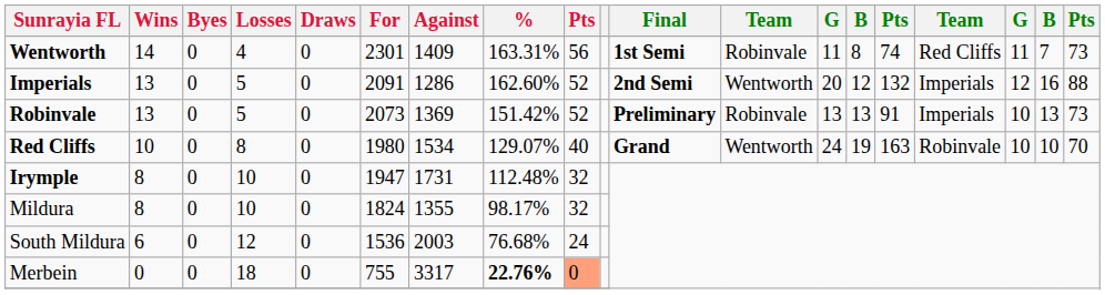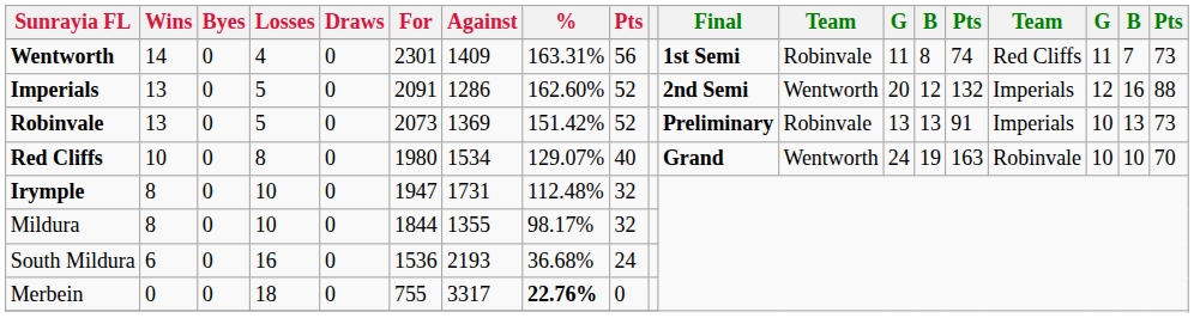 <table class="wikitable">
 <tr>
 <th style="color:crimson">Sunrayia FL</th>
 <th style="color:crimson">Wins</th>
 <th style="color:crimson">Byes</th>
 <th style="color:crimson">Losses</th>
 <th style="color:crimson">Draws</th>
 <th style="color:crimson">For</th>
 <th style="color:crimson">Against</th>
 <th style="color:crimson">%</th>
 <th style="color:crimson">Pts</th>
 <th></th>
 <th style="color:green">Final</th>
 <th style="color:green">Team</th>
 <th style="color:green">G</th>
 <th style="color:green">B</th>
 <th style="color:green">Pts</th>
 <th style="color:green">Team</th>
 <th style="color:green">G</th>
 <th style="color:green">B</th>
 <th style="color:green">Pts</th>
 </tr>
 <tr>
 </tr>
 <tr>
 </tr>
 <tr>
 <td><strong>	Wentworth	</strong></td>
 <td>14</td>
 <td>0</td>
 <td>4</td>
 <td>0</td>
 <td>2301</td>
 <td>1409</td>
 <td>163.31%</td>
 <td>56</td>
 <td></td>
 <td><strong>1st Semi</strong></td>
 <td>Robinvale</td>
 <td>11</td>
 <td>8</td>
 <td>74</td>
 <td>Red Cliffs</td>
 <td>11</td>
 <td>7</td>
 <td>73</td>
 </tr>
 <tr>
 <td><strong>	Imperials	</strong></td>
 <td>13</td>
 <td>0</td>
 <td>5</td>
 <td>0</td>
 <td>2091</td>
 <td>1286</td>
 <td>162.60%</td>
 <td>52</td>
 <td></td>
 <td><strong>2nd Semi</strong></td>
 <td>Wentworth</td>
 <td>20</td>
 <td>12</td>
 <td>132</td>
 <td>Imperials</td>
 <td>12</td>
 <td>16</td>
 <td>88</td>
 </tr>
 <tr>
 <td><strong>	Robinvale	</strong></td>
 <td>13</td>
 <td>0</td>
 <td>5</td>
 <td>0</td>
 <td>2073</td>
 <td>1369</td>
 <td>151.42%</td>
 <td>52</td>
 <td></td>
 <td><strong>Preliminary</strong></td>
 <td>Robinvale</td>
 <td>13</td>
 <td>13</td>
 <td>91</td>
 <td>Imperials</td>
 <td>10</td>
 <td>13</td>
 <td>73</td>
 </tr>
 <tr>
 <td><strong>	Red Cliffs	</strong></td>
 <td>10</td>
 <td>0</td>
 <td>8</td>
 <td>0</td>
 <td>1980</td>
 <td>1534</td>
 <td>129.07%</td>
 <td>40</td>
 <td></td>
 <td><strong>Grand</strong></td>
 <td>Wentworth</td>
 <td>24</td>
 <td>19</td>
 <td>163</td>
 <td>Robinvale</td>
 <td>10</td>
 <td>10</td>
 <td>70</td>
 </tr>
 <tr>
 <td><strong>	Irymple	</strong></td>
 <td>8</td>
 <td>0</td>
 <td>10</td>
 <td>0</td>
 <td>1947</td>
 <td>1731</td>
 <td>112.48%</td>
 <td>32</td>
 <td></td>
 </tr>
 <tr>
 <td>Mildura</td>
 <td>8</td>
 <td>0</td>
 <td>10</td>
 <td>0</td>
-<td>1824</td>
+<td>1844</td>
 <td>1355</td>
 <td>98.17%</td>
 <td>32</td>
 <td></td>
 </tr>
 <tr>
 <td>South Mildura</td>
 <td>6</td>
 <td>0</td>
-<td>12</td>
+<td>16</td>
 <td>0</td>
 <td>1536</td>
-<td>2003</td>
-<td>76.68%</td>
+<td>2193</td>
+<td>36.68%</td>
 <td>24</td>
 <td></td>
 </tr>
 <tr>
 <td>Merbein</td>
 <td>0</td>
 <td>0</td>
 <td>18</td>
 <td>0</td>
 <td>755</td>
 <td>3317</td>
 <td><strong>22.76%</strong></td>
-<td style="background: lightsalmon;">0</td>
+<td>0</td>
 <td></td>
 </tr>
 <tr>
 </tr>
 </table>
